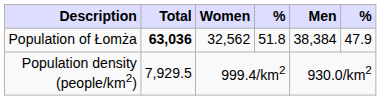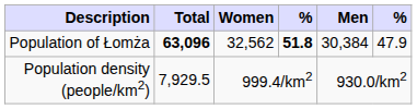 <table border="1" cellpadding="4" cellspacing="0" style="margin:0 0 1em 1em; background:#f9f9f9; border:1px #aaa solid; border-collapse:collapse; text-align:right;">
 <tr>
 <th style="background:#ddf;">Description</th>
 <th style="background:#ddf;">Total</th>
 <th style="background:#ddf;">Women</th>
 <th style="background:#ddf;">%</th>
 <th style="background:#ddf;">Men</th>
 <th style="background:#ddf;">%</th>
 </tr>
 <tr>
 <td>Population of Łomża</td>
-<td><strong>63,036</strong></td>
+<td><strong>63,096</strong></td>
 <td>32,562</td>
-<td>51.8</td>
-<td>38,384</td>
+<td><strong>51.8</strong></td>
+<td>30,384</td>
 <td>47.9</td>
 </tr>
 <tr>
 <td>Population density<br> (people/km<sup>2</sup>)</td>
 <td>7,929.5</td>
 <td colspan=2>999.4/km<sup>2</sup></td>
 <td colspan=2>930.0/km<sup>2</sup></td>
 </tr>
 </table>
